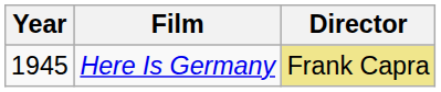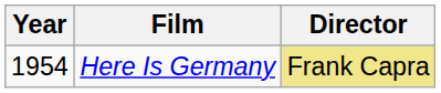 <table class="wikitable">
 <tr>
 <th>Year</th>
 <th>Film</th>
 <th>Director</th>
 </tr>
 <tr>
-<td>1945</td>
+<td>1954</td>
 <td><em><a href='#'>Here Is Germany</a></em></td>
 <td style="background: khaki;">Frank Capra</td>
 </tr>
 </table>
